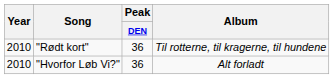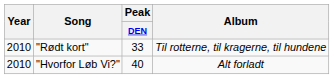 <table class="wikitable">
 <tr>
 <th width="20" rowspan="2" style="text-align:center;">Year</th>
 <th rowspan="2">Song</th>
 <th colspan="1">Peak</th>
 <th rowspan="2">Album</th>
 </tr>
 <tr>
 <th align="center"><a href='#'><small>DEN</small></a><br></th>
 </tr>
 <tr>
 <td align="center">2010</td>
 <td>"Rødt kort"</td>
-<td align="center">36</td>
+<td align="center">33</td>
 <td align="center"><em>Til rotterne, til kragerne, til hundene</em></td>
 </tr>
 <tr>
 <td align="center">2010</td>
 <td>"Hvorfor Løb Vi?"</td>
-<td align="center">36</td>
+<td align="center">40</td>
 <td align="center"><em>Alt forladt</em></td>
 </tr>
 </table>
